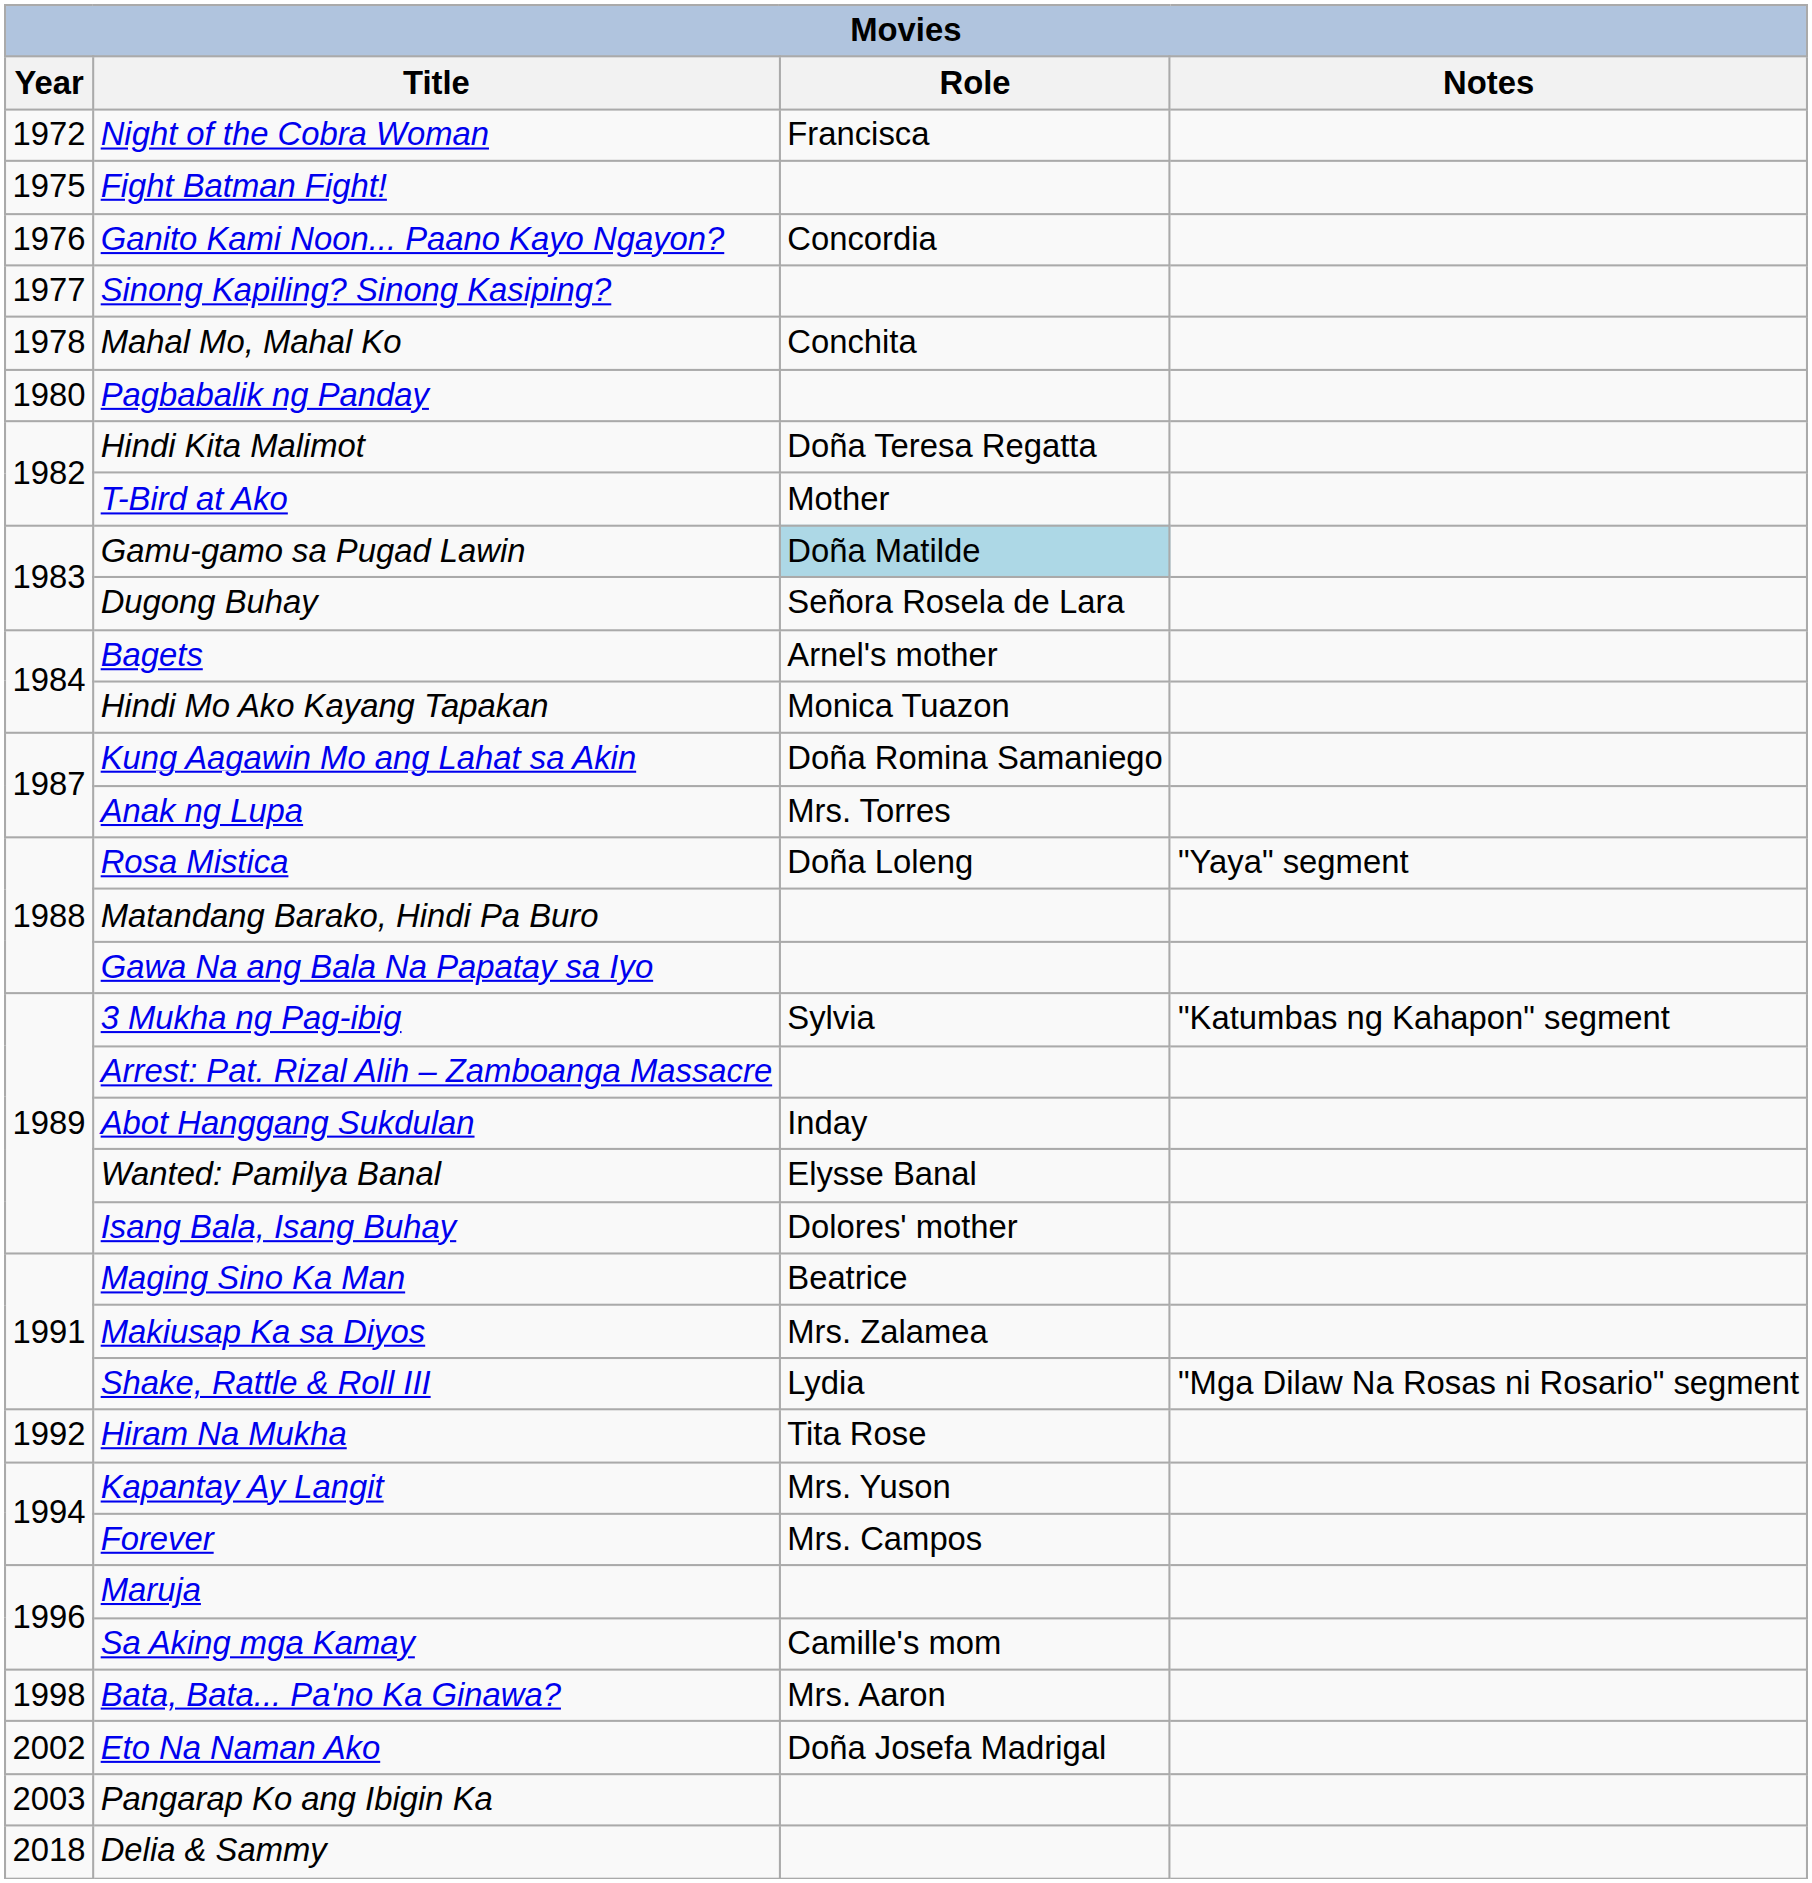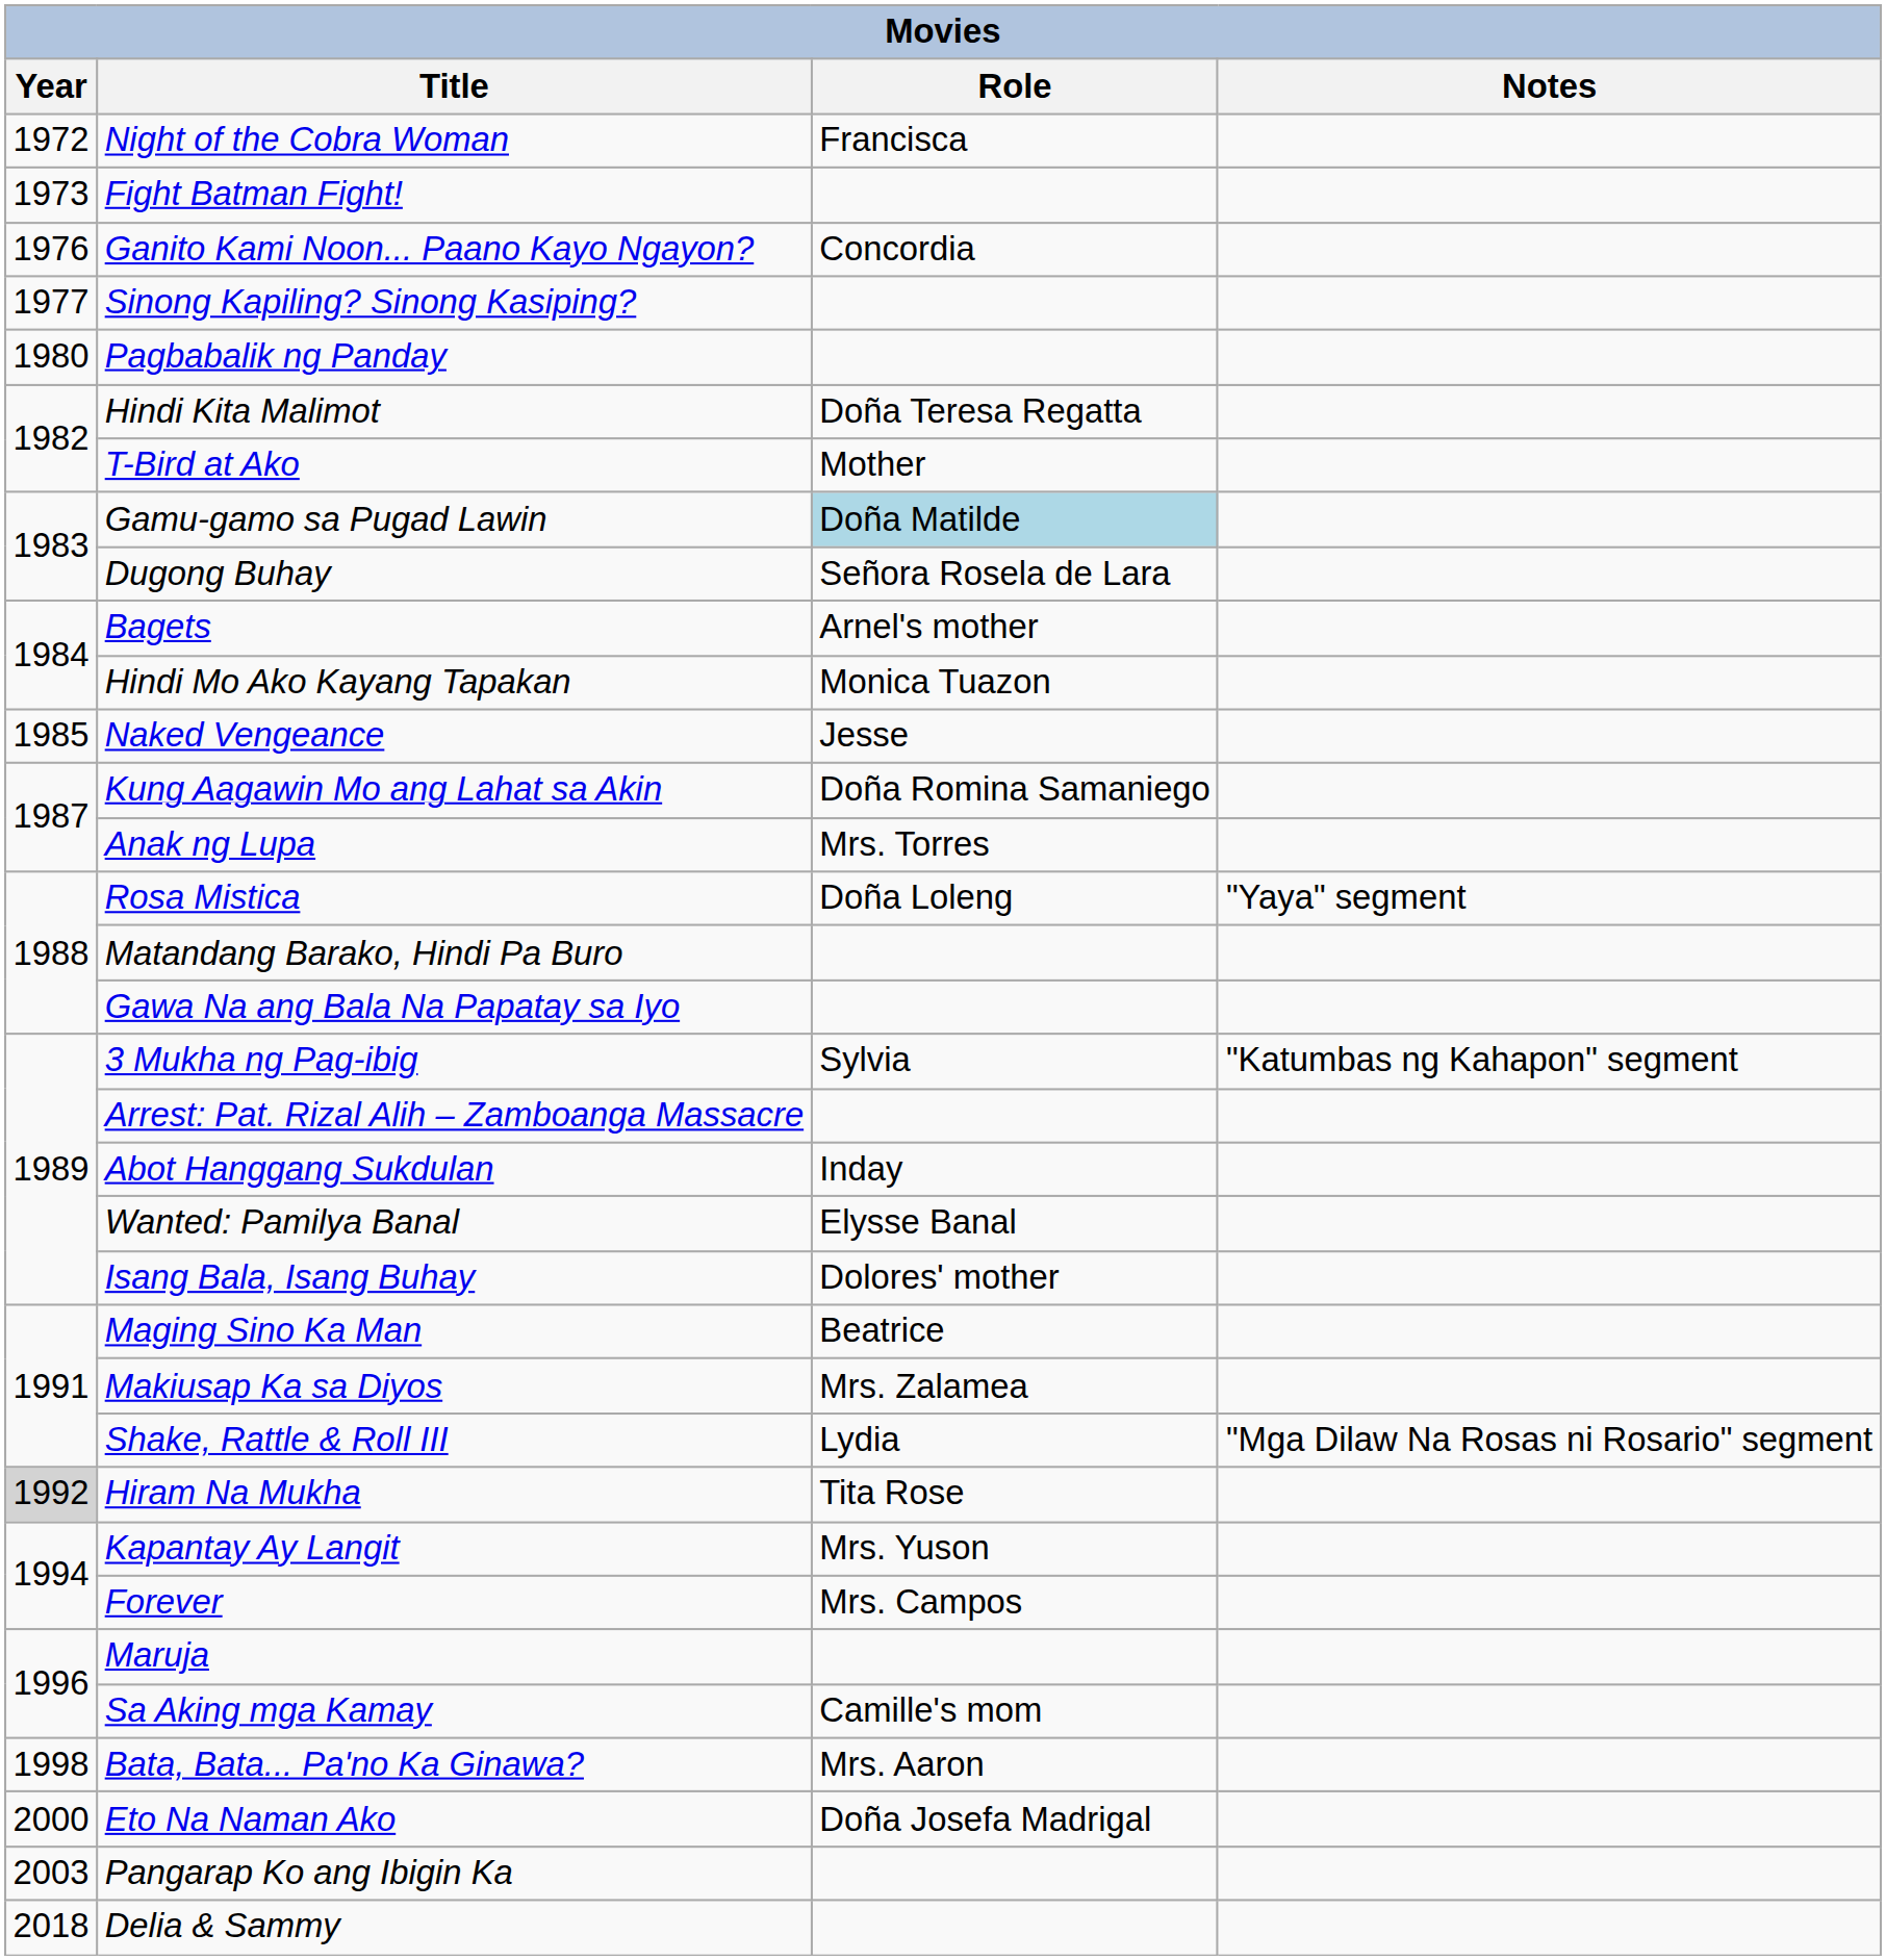 <table class="wikitable">
 <tr>
 <th colspan="4" style="background: LightSteelBlue;">Movies</th>
 </tr>
 <tr>
 <th>Year</th>
 <th>Title</th>
 <th>Role</th>
 <th>Notes</th>
 </tr>
 <tr>
 <td>1972</td>
 <td><em><a href='#'>Night of the Cobra Woman</a></em></td>
 <td>Francisca</td>
 <td></td>
 </tr>
 <tr>
-<td>1975</td>
+<td>1973</td>
 <td><em><a href='#'>Fight Batman Fight!</a></em></td>
 <td></td>
 <td></td>
 </tr>
 <tr>
 <td>1976</td>
 <td><em><a href='#'>Ganito Kami Noon... Paano Kayo Ngayon?</a></em></td>
 <td>Concordia</td>
 <td></td>
 </tr>
 <tr>
 <td>1977</td>
 <td><em><a href='#'>Sinong Kapiling? Sinong Kasiping?</a></em></td>
 <td></td>
-<td></td>
-</tr>
-<tr>
-<td>1978</td>
-<td><em>Mahal Mo, Mahal Ko</em></td>
-<td>Conchita</td>
 <td></td>
 </tr>
 <tr>
 <td>1980</td>
 <td><em><a href='#'>Pagbabalik ng Panday</a></em></td>
 <td></td>
 <td></td>
 </tr>
 <tr>
 <td rowspan="2">1982</td>
 <td><em>Hindi Kita Malimot</em></td>
 <td>Doña Teresa Regatta</td>
 <td></td>
 </tr>
 <tr>
 <td><em><a href='#'>T-Bird at Ako</a></em></td>
 <td>Mother</td>
 <td></td>
 </tr>
 <tr>
 <td rowspan="2">1983</td>
 <td><em>Gamu-gamo sa Pugad Lawin</em></td>
 <td style="background: lightblue;">Doña Matilde</td>
 <td></td>
 </tr>
 <tr>
 <td><em>Dugong Buhay</em></td>
 <td>Señora Rosela de Lara</td>
 <td></td>
 </tr>
 <tr>
 <td rowspan="2">1984</td>
 <td><em><a href='#'>Bagets</a></em></td>
 <td>Arnel's mother</td>
 <td></td>
 </tr>
 <tr>
 <td><em>Hindi Mo Ako Kayang Tapakan</em></td>
 <td>Monica Tuazon</td>
+<td></td>
+</tr>
+<tr>
+<td>1985</td>
+<td><em><a href='#'>Naked Vengeance</a></em></td>
+<td>Jesse</td>
 <td></td>
 </tr>
 <tr>
 <td rowspan="2">1987</td>
 <td><em><a href='#'>Kung Aagawin Mo ang Lahat sa Akin</a></em></td>
 <td>Doña Romina Samaniego</td>
 <td></td>
 </tr>
 <tr>
 <td><em><a href='#'>Anak ng Lupa</a></em></td>
 <td>Mrs. Torres</td>
 <td></td>
 </tr>
 <tr>
 <td rowspan="3">1988</td>
 <td><em><a href='#'>Rosa Mistica</a></em></td>
 <td>Doña Loleng</td>
 <td>"Yaya" segment </td>
 </tr>
 <tr>
 <td><em>Matandang Barako, Hindi Pa Buro</em></td>
 <td></td>
 <td></td>
 </tr>
 <tr>
 <td><em><a href='#'>Gawa Na ang Bala Na Papatay sa Iyo</a></em></td>
 <td></td>
 <td></td>
 </tr>
 <tr>
 <td rowspan="5">1989</td>
 <td><em><a href='#'>3 Mukha ng Pag-ibig</a></em></td>
 <td>Sylvia</td>
 <td>"Katumbas ng Kahapon" segment </td>
 </tr>
 <tr>
 <td><em><a href='#'>Arrest: Pat. Rizal Alih – Zamboanga Massacre</a></em></td>
 <td></td>
 <td></td>
 </tr>
 <tr>
 <td><em><a href='#'>Abot Hanggang Sukdulan</a></em></td>
 <td>Inday</td>
 <td></td>
 </tr>
 <tr>
 <td><em>Wanted: Pamilya Banal</em></td>
 <td>Elysse Banal</td>
 <td></td>
 </tr>
 <tr>
 <td><em><a href='#'>Isang Bala, Isang Buhay</a></em></td>
 <td>Dolores' mother</td>
 <td></td>
 </tr>
 <tr>
 <td rowspan="3">1991</td>
 <td><em><a href='#'>Maging Sino Ka Man</a></em></td>
 <td>Beatrice</td>
 <td></td>
 </tr>
 <tr>
 <td><em><a href='#'>Makiusap Ka sa Diyos</a></em></td>
 <td>Mrs. Zalamea</td>
 <td></td>
 </tr>
 <tr>
 <td><em><a href='#'>Shake, Rattle & Roll III</a></em></td>
 <td>Lydia</td>
 <td>"Mga Dilaw Na Rosas ni Rosario" segment </td>
 </tr>
 <tr>
-<td>1992</td>
+<td style="background: lightgrey;">1992</td>
 <td><em><a href='#'>Hiram Na Mukha</a></em></td>
 <td>Tita Rose</td>
 <td></td>
 </tr>
 <tr>
 <td rowspan="2">1994</td>
 <td><em><a href='#'>Kapantay Ay Langit</a></em></td>
 <td>Mrs. Yuson</td>
 <td></td>
 </tr>
 <tr>
 <td><em><a href='#'>Forever</a></em></td>
 <td>Mrs. Campos</td>
 <td></td>
 </tr>
 <tr>
 <td rowspan="2">1996</td>
 <td><em><a href='#'>Maruja</a></em></td>
 <td></td>
 <td></td>
 </tr>
 <tr>
 <td><em><a href='#'>Sa Aking mga Kamay</a></em></td>
 <td>Camille's mom</td>
 <td></td>
 </tr>
 <tr>
 <td>1998</td>
 <td><em><a href='#'>Bata, Bata... Pa'no Ka Ginawa?</a></em></td>
 <td>Mrs. Aaron</td>
 <td></td>
 </tr>
 <tr>
-<td>2002</td>
+<td>2000</td>
 <td><em><a href='#'>Eto Na Naman Ako</a></em></td>
 <td>Doña Josefa Madrigal</td>
 <td></td>
 </tr>
 <tr>
 <td>2003</td>
 <td><em>Pangarap Ko ang Ibigin Ka</em></td>
 <td></td>
 <td></td>
 </tr>
 <tr>
 <td>2018</td>
 <td><em>Delia & Sammy</em></td>
 <td></td>
 <td></td>
 </tr>
 </table>
